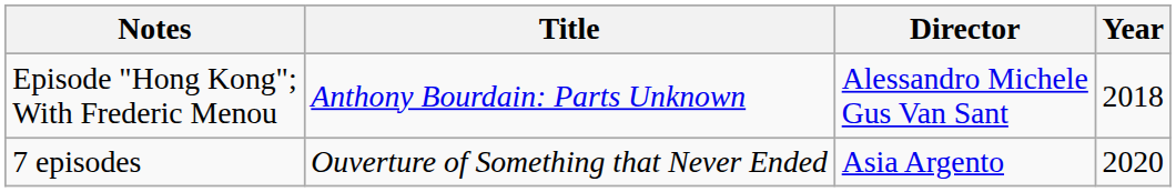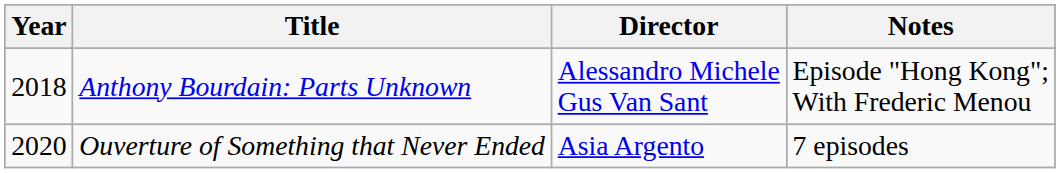 <table class="wikitable">
 <tr>
-<th>Notes</th>
+<th>Year</th>
 <th>Title</th>
 <th>Director</th>
-<th>Year</th>
+<th>Notes</th>
 </tr>
 <tr>
-<td>Episode "Hong Kong";<br>With Frederic Menou</td>
+<td>2018</td>
 <td><em><a href='#'>Anthony Bourdain: Parts Unknown</a></em></td>
 <td><a href='#'>Alessandro Michele</a><br><a href='#'>Gus Van Sant</a></td>
-<td>2018</td>
+<td>Episode "Hong Kong";<br>With Frederic Menou</td>
 </tr>
 <tr>
-<td>7 episodes</td>
+<td>2020</td>
 <td><em>Ouverture of Something that Never Ended</em></td>
 <td><a href='#'>Asia Argento</a></td>
-<td>2020</td>
+<td>7 episodes</td>
 </tr>
 </table>
